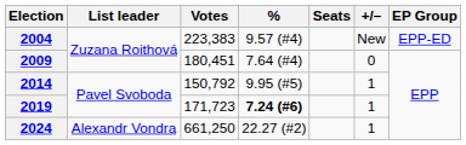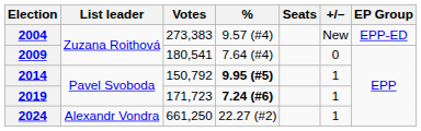 <table class="wikitable" style="text-align: center;">
 <tr>
 <th>Election</th>
 <th>List leader</th>
 <th>Votes</th>
 <th>%</th>
 <th>Seats</th>
 <th>+/–</th>
 <th>EP Group</th>
 </tr>
 <tr>
 <th><a href='#'>2004</a></th>
 <td rowspan=2><a href='#'>Zuzana Roithová</a></td>
-<td>223,383</td>
+<td>273,383</td>
 <td>9.57 (#4)</td>
 <td></td>
 <td>New</td>
 <td><a href='#'>EPP-ED</a></td>
 </tr>
 <tr>
 <th><a href='#'>2009</a></th>
-<td>180,451</td>
+<td>180,541</td>
 <td>7.64 (#4)</td>
 <td></td>
 <td> 0</td>
 <td rowspan=4><a href='#'>EPP</a></td>
 </tr>
 <tr>
 <th><a href='#'>2014</a></th>
 <td rowspan=2><a href='#'>Pavel Svoboda</a></td>
 <td>150,792</td>
-<td>9.95 (#5)</td>
+<td><strong>9.95 (#5)</strong></td>
 <td></td>
 <td> 1</td>
 </tr>
 <tr>
 <th><a href='#'>2019</a></th>
 <td>171,723</td>
 <td><strong>7.24 (#6)</strong></td>
 <td></td>
 <td> 1</td>
 </tr>
 <tr>
 <th><a href='#'>2024</a></th>
 <td><a href='#'>Alexandr Vondra</a></td>
 <td>661,250</td>
 <td>22.27 (#2)</td>
 <td></td>
 <td> 1</td>
 </tr>
 </table>
